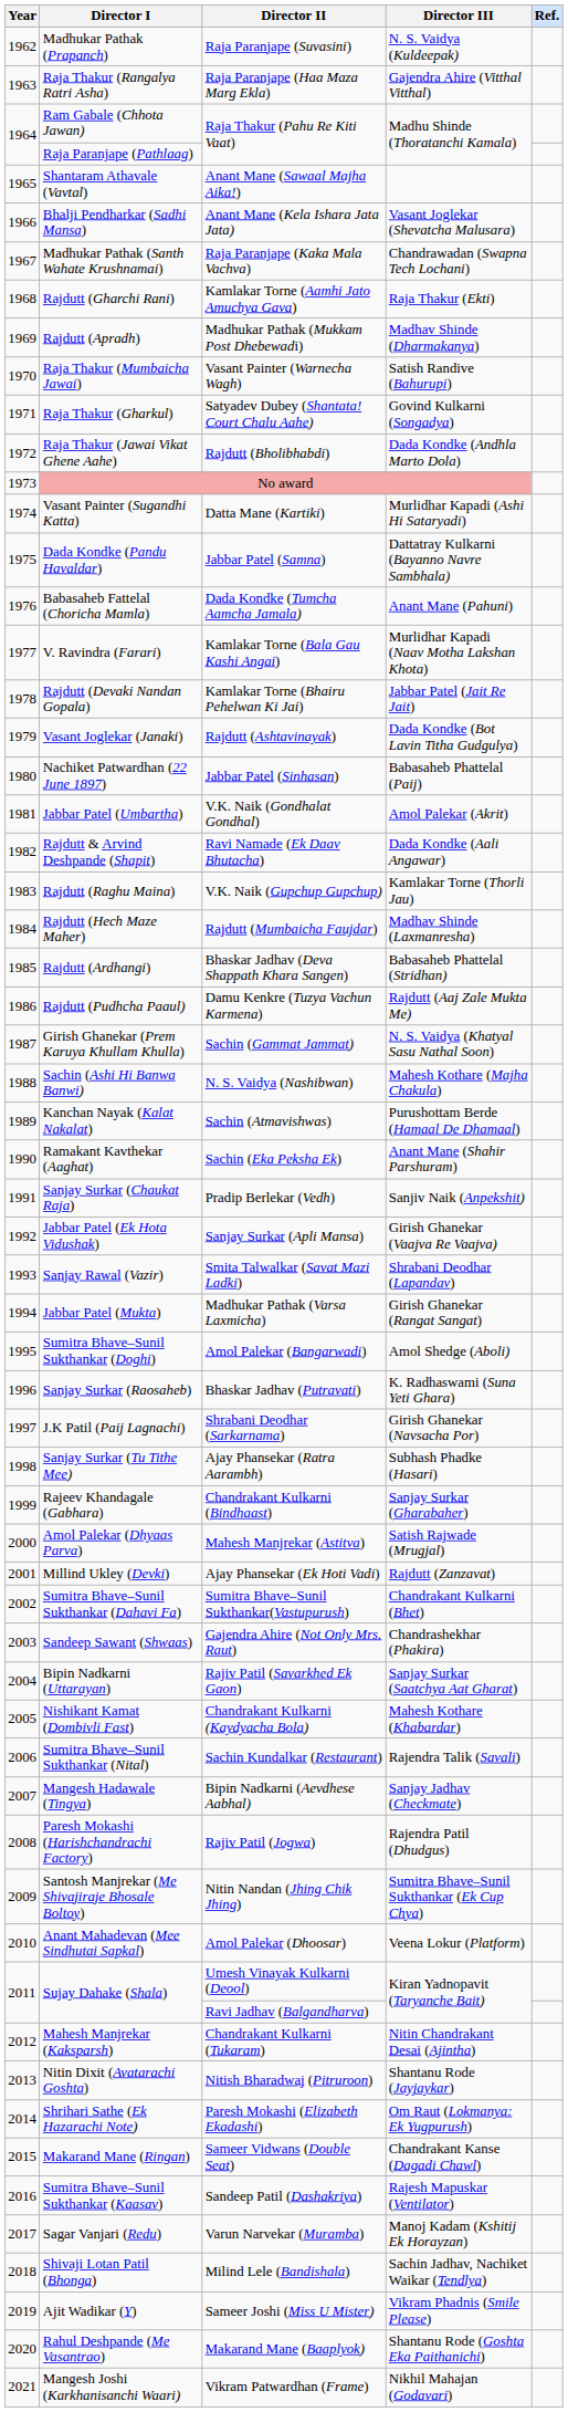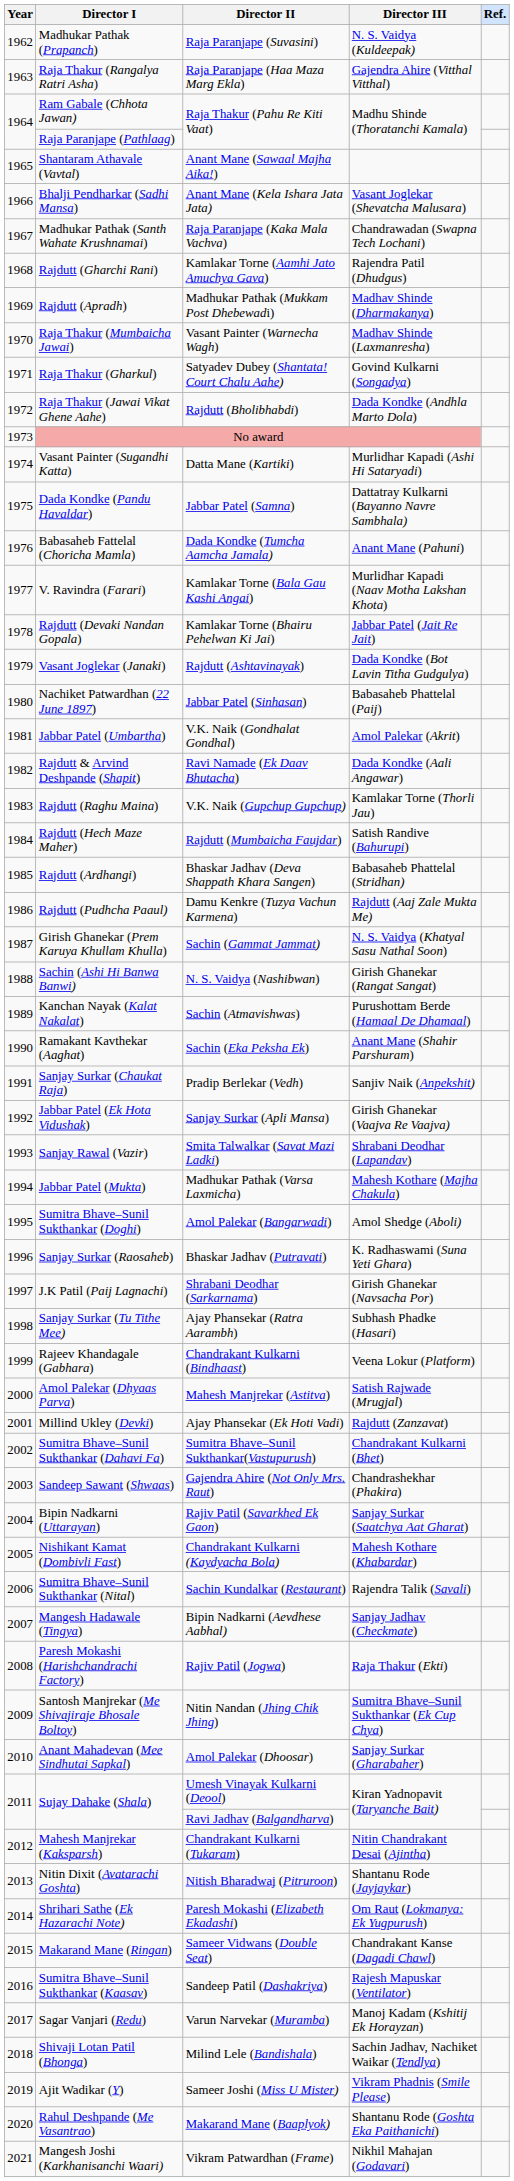 <table class="wikitable sortable" style="width:50%;">
 <tr style="background:#d1e4fd;">
 <th>Year</th>
 <th>Director I</th>
 <th>Director II</th>
 <th>Director III</th>
 <td><strong>Ref.</strong></td>
 </tr>
 <tr>
 <td>1962</td>
 <td>Madhukar Pathak (<em><a href='#'>Prapanch</a></em>)</td>
 <td><a href='#'>Raja Paranjape</a> (<em>Suvasini</em>)</td>
 <td><a href='#'>N. S. Vaidya</a> (<em>Kuldeepak)</em></td>
 <td></td>
 </tr>
 <tr>
 <td>1963</td>
 <td><a href='#'>Raja Thakur</a> (<em>Rangalya Ratri Asha</em>)</td>
 <td><a href='#'>Raja Paranjape</a> (<em>Haa Maza Marg Ekla</em>)</td>
 <td><a href='#'>Gajendra Ahire</a> (<em>Vitthal Vitthal</em>)</td>
 <td></td>
 </tr>
 <tr>
 <td rowspan="2">1964</td>
 <td><a href='#'>Ram Gabale</a> (<em>Chhota Jawan)</em></td>
 <td rowspan="2"><a href='#'>Raja Thakur</a> (<em>Pahu Re Kiti Vaat</em>)</td>
 <td rowspan="2">Madhu Shinde (<em>Thoratanchi Kamala</em>)</td>
 <td></td>
 </tr>
 <tr>
 <td><a href='#'>Raja Paranjape</a> (<em><a href='#'>Pathlaag</a></em>)</td>
 <td></td>
 </tr>
 <tr>
 <td>1965</td>
 <td><a href='#'>Shantaram Athavale</a> (<em>Vavtal</em>)</td>
 <td><a href='#'>Anant Mane</a> (<em><a href='#'>Sawaal Majha Aika!</a></em>)</td>
 <td></td>
 <td></td>
 </tr>
 <tr>
 <td>1966</td>
 <td><a href='#'>Bhalji Pendharkar</a> (<em><a href='#'>Sadhi Mansa</a></em>)</td>
 <td><a href='#'>Anant Mane</a> (<em>Kela Ishara Jata Jata)</em></td>
 <td><a href='#'>Vasant Joglekar</a> (<em>Shevatcha Malusara</em>)</td>
 <td></td>
 </tr>
 <tr>
 <td>1967</td>
 <td>Madhukar Pathak (<em>Santh Wahate Krushnamai</em>)</td>
 <td><a href='#'>Raja Paranjape</a> (<em>Kaka Mala Vachva</em>)</td>
 <td>Chandrawadan (<em>Swapna Tech Lochani</em>)</td>
 <td></td>
 </tr>
 <tr>
 <td>1968</td>
 <td><a href='#'>Rajdutt</a> (<em>Gharchi Rani</em>)</td>
 <td>Kamlakar Torne (<em><a href='#'>Aamhi Jato Amuchya Gava</a></em>)</td>
-<td><a href='#'>Raja Thakur</a> (<em>Ekti</em>)</td>
+<td>Rajendra Patil (<em>Dhudgus</em>)</td>
 <td></td>
 </tr>
 <tr>
 <td>1969</td>
 <td><a href='#'>Rajdutt</a> (<em>Apradh</em>)</td>
 <td>Madhukar Pathak (<em>Mukkam Post Dhebewad</em>i)</td>
 <td><a href='#'>Madhav Shinde</a> (<em><a href='#'>Dharmakanya</a></em>)</td>
 <td></td>
 </tr>
 <tr>
 <td>1970</td>
 <td><a href='#'>Raja Thakur</a> (<em><a href='#'>Mumbaicha Jawai</a></em>)</td>
 <td>Vasant Painter (<em>Warnecha Wagh</em>)</td>
-<td>Satish Randive (<em><a href='#'>Bahurupi</a></em>)</td>
+<td><a href='#'>Madhav Shinde</a> (<em>Laxmanresha</em>)</td>
 <td></td>
 </tr>
 <tr>
 <td>1971</td>
 <td><a href='#'>Raja Thakur</a> (<em>Gharkul</em>)</td>
 <td>Satyadev Dubey (<em><a href='#'>Shantata! Court Chalu Aahe</a>)</em></td>
 <td>Govind Kulkarni (<em><a href='#'>Songadya</a></em>)</td>
 <td></td>
 </tr>
 <tr>
 <td>1972</td>
 <td><a href='#'>Raja Thakur</a> (<em>Jawai Vikat Ghene Aahe</em>)</td>
 <td><a href='#'>Rajdutt</a> (<em>Bholibhabdi</em>)</td>
 <td><a href='#'>Dada Kondke</a> (<em>Andhla Marto Dola</em>)</td>
 <td></td>
 </tr>
 <tr>
 <td>1973</td>
 <td colspan="3" bgcolor="#F5A9A9" align="center">No award</td>
 <td></td>
 </tr>
 <tr>
 <td>1974</td>
 <td>Vasant Painter (<em>Sugandhi Katta</em>)</td>
 <td>Datta Mane (<em>Kartiki</em>)</td>
 <td>Murlidhar Kapadi (<em>Ashi Hi Sataryadi</em>)</td>
 <td></td>
 </tr>
 <tr>
 <td>1975</td>
 <td><a href='#'>Dada Kondke</a> (<em><a href='#'>Pandu Havaldar</a></em>)</td>
 <td><a href='#'>Jabbar Patel</a> (<em><a href='#'>Samna</a></em>)</td>
 <td>Dattatray Kulkarni (<em>Bayanno Navre Sambhala)</em></td>
 <td></td>
 </tr>
 <tr>
 <td>1976</td>
 <td>Babasaheb Fattelal (<em>Choricha Mamla</em>)</td>
 <td><a href='#'>Dada Kondke</a> (<em><a href='#'>Tumcha Aamcha Jamala</a>)</em></td>
 <td><a href='#'>Anant Mane</a> (<em>Pahuni</em>)</td>
 <td></td>
 </tr>
 <tr>
 <td>1977</td>
 <td>V. Ravindra (<em>Farari</em>)</td>
 <td>Kamlakar Torne (<em><a href='#'>Bala Gau Kashi Angai</a></em>)</td>
 <td>Murlidhar Kapadi (<em>Naav Motha Lakshan Khota</em>)</td>
 <td></td>
 </tr>
 <tr>
 <td>1978</td>
 <td><a href='#'>Rajdutt</a> (<em>Devaki Nandan Gopala</em>)</td>
 <td>Kamlakar Torne (<em>Bhairu Pehelwan Ki Jai</em>)</td>
 <td><a href='#'>Jabbar Patel</a> (<em><a href='#'>Jait Re Jait</a></em>)</td>
 <td></td>
 </tr>
 <tr>
 <td>1979</td>
 <td><a href='#'>Vasant Joglekar</a> (<em>Janaki</em>)</td>
 <td><a href='#'>Rajdutt</a> (<em><a href='#'>Ashtavinayak</a></em>)</td>
 <td><a href='#'>Dada Kondke</a> (<em>Bot Lavin Titha Gudgulya</em>)</td>
 <td></td>
 </tr>
 <tr>
 <td>1980</td>
 <td>Nachiket Patwardhan (<em><a href='#'>22 June 1897</a></em>)</td>
 <td><a href='#'>Jabbar Patel</a> (<em><a href='#'>Sinhasan</a></em>)</td>
 <td>Babasaheb Phattelal (<em>Paij</em>)</td>
 <td></td>
 </tr>
 <tr>
 <td>1981</td>
 <td><a href='#'>Jabbar Patel</a> (<em><a href='#'>Umbartha</a></em>)</td>
 <td>V.K. Naik (<em>Gondhalat Gondhal</em>)</td>
 <td><a href='#'>Amol Palekar</a> (<em>Akrit</em>)</td>
 <td></td>
 </tr>
 <tr>
 <td>1982</td>
 <td><a href='#'>Rajdutt</a> & <a href='#'>Arvind Deshpande</a> (<em><a href='#'>Shapit</a></em>)</td>
 <td><a href='#'>Ravi Namade</a> (<em><a href='#'>Ek Daav Bhutacha</a></em>)</td>
 <td><a href='#'>Dada Kondke</a> (<em>Aali Angawar</em>)</td>
 <td></td>
 </tr>
 <tr>
 <td>1983</td>
 <td><a href='#'>Rajdutt</a> (<em>Raghu Maina</em>)</td>
 <td>V.K. Naik (<em><a href='#'>Gupchup Gupchup</a>)</em></td>
 <td>Kamlakar Torne (<em>Thorli Jau</em>)</td>
 <td></td>
 </tr>
 <tr>
 <td>1984</td>
 <td><a href='#'>Rajdutt</a> (<em>Hech Maze Maher</em>)</td>
 <td><a href='#'>Rajdutt</a> (<em><a href='#'>Mumbaicha Faujdar</a></em>)</td>
-<td><a href='#'>Madhav Shinde</a> (<em>Laxmanresha</em>)</td>
+<td>Satish Randive (<em><a href='#'>Bahurupi</a></em>)</td>
 <td></td>
 </tr>
 <tr>
 <td>1985</td>
 <td><a href='#'>Rajdutt</a> (<em>Ardhangi</em>)</td>
 <td>Bhaskar Jadhav (<em>Deva Shappath Khara Sangen</em>)</td>
 <td>Babasaheb Phattelal (<em>Stridhan)</em></td>
 <td></td>
 </tr>
 <tr>
 <td>1986</td>
 <td><a href='#'>Rajdutt</a> (<em>Pudhcha Paaul)</em></td>
 <td>Damu Kenkre (<em>Tuzya Vachun Karmena</em>)</td>
 <td><a href='#'>Rajdutt</a> (<em>Aaj Zale Mukta Me)</em></td>
 <td></td>
 </tr>
 <tr>
 <td>1987</td>
 <td>Girish Ghanekar (<em>Prem Karuya Khullam Khulla</em>)</td>
 <td><a href='#'>Sachin</a> (<em><a href='#'>Gammat Jammat</a>)</em></td>
 <td><a href='#'>N. S. Vaidya</a> (<em>Khatyal Sasu Nathal Soon</em>)</td>
 <td></td>
 </tr>
 <tr>
 <td>1988</td>
 <td><a href='#'>Sachin</a> (<em><a href='#'>Ashi Hi Banwa Banwi</a>)</em></td>
 <td><a href='#'>N. S. Vaidya</a> (<em>Nashibwan</em>)</td>
-<td><a href='#'>Mahesh Kothare</a> (<em><a href='#'>Majha Chakula</a></em>)</td>
+<td>Girish Ghanekar (<em>Rangat Sangat</em>)</td>
 <td></td>
 </tr>
 <tr>
 <td>1989</td>
 <td>Kanchan Nayak (<em><a href='#'>Kalat Nakalat</a></em>)</td>
 <td><a href='#'>Sachin</a> (<em>Atmavishwas</em>)</td>
 <td>Purushottam Berde (<em><a href='#'>Hamaal De Dhamaal</a></em>)</td>
 <td></td>
 </tr>
 <tr>
 <td>1990</td>
 <td>Ramakant Kavthekar (<em>Aaghat</em>)</td>
 <td><a href='#'>Sachin</a> (<em><a href='#'>Eka Peksha Ek</a></em>)</td>
 <td><a href='#'>Anant Mane</a> (<em>Shahir Parshuram</em>)</td>
 <td></td>
 </tr>
 <tr>
 <td>1991</td>
 <td><a href='#'>Sanjay Surkar</a> (<em><a href='#'>Chaukat Raja</a></em>)</td>
 <td>Pradip Berlekar (<em>Vedh</em>)</td>
 <td>Sanjiv Naik (<em><a href='#'>Anpekshit</a>)</em></td>
 <td></td>
 </tr>
 <tr>
 <td>1992</td>
 <td><a href='#'>Jabbar Patel</a> (<em><a href='#'>Ek Hota Vidushak</a></em>)</td>
 <td><a href='#'>Sanjay Surkar</a> (<em>Apli Mansa</em>)</td>
 <td>Girish Ghanekar (<em>Vaajva Re Vaajva)</em></td>
 <td></td>
 </tr>
 <tr>
 <td>1993</td>
 <td><a href='#'>Sanjay Rawal</a> (<em>Vazir</em>)</td>
 <td><a href='#'>Smita Talwalkar</a> (<em><a href='#'>Savat Mazi Ladki</a></em>)</td>
 <td><a href='#'>Shrabani Deodhar</a> (<em><a href='#'>Lapandav</a></em>)</td>
 <td></td>
 </tr>
 <tr>
 <td>1994</td>
 <td><a href='#'>Jabbar Patel</a> (<em><a href='#'>Mukta</a></em>)</td>
 <td>Madhukar Pathak (<em>Varsa Laxmicha</em>)</td>
-<td>Girish Ghanekar (<em>Rangat Sangat</em>)</td>
+<td><a href='#'>Mahesh Kothare</a> (<em><a href='#'>Majha Chakula</a></em>)</td>
 <td></td>
 </tr>
 <tr>
 <td>1995</td>
 <td><a href='#'>Sumitra Bhave–Sunil Sukthankar</a> (<em><a href='#'>Doghi</a></em>)</td>
 <td><a href='#'>Amol Palekar</a> (<em><a href='#'>Bangarwadi</a></em>)</td>
 <td>Amol Shedge (<em>Aboli)</em></td>
 <td></td>
 </tr>
 <tr>
 <td>1996</td>
 <td><a href='#'>Sanjay Surkar</a> (<em>Raosaheb</em>)</td>
 <td>Bhaskar Jadhav (<em><a href='#'>Putravati</a></em>)</td>
 <td>K. Radhaswami (<em>Suna Yeti Ghara</em>)</td>
 <td></td>
 </tr>
 <tr>
 <td>1997</td>
 <td>J.K Patil (<em>Paij Lagnachi</em>)</td>
 <td><a href='#'>Shrabani Deodhar</a> (<em><a href='#'>Sarkarnama</a></em>)</td>
 <td>Girish Ghanekar (<em>Navsacha Por</em>)</td>
 <td></td>
 </tr>
 <tr>
 <td>1998</td>
 <td><a href='#'>Sanjay Surkar</a> (<em><a href='#'>Tu Tithe Mee</a>)</em></td>
 <td>Ajay Phansekar (<em>Ratra Aarambh</em>)</td>
 <td>Subhash Phadke (<em>Hasari</em>)</td>
 <td></td>
 </tr>
 <tr>
 <td>1999</td>
 <td>Rajeev Khandagale (<em>Gabhara</em>)</td>
 <td><a href='#'>Chandrakant Kulkarni</a> (<em><a href='#'>Bindhaast</a></em>)</td>
-<td><a href='#'>Sanjay Surkar</a> (<em><a href='#'>Gharabaher</a></em>)</td>
+<td>Veena Lokur (<em>Platform</em>)</td>
 <td></td>
 </tr>
 <tr>
 <td>2000</td>
 <td><a href='#'>Amol Palekar</a> (<em><a href='#'>Dhyaas Parva</a></em>)</td>
 <td><a href='#'>Mahesh Manjrekar</a> (<em><a href='#'>Astitva</a></em>)</td>
 <td><a href='#'>Satish Rajwade</a> (<em>Mrugjal</em>)</td>
 <td></td>
 </tr>
 <tr>
 <td>2001</td>
 <td>Millind Ukley (<em><a href='#'>Devki</a></em>)</td>
 <td>Ajay Phansekar (<em>Ek Hoti Vadi</em>)</td>
 <td><a href='#'>Rajdutt</a> (<em>Zanzavat</em>)</td>
 <td></td>
 </tr>
 <tr>
 <td>2002</td>
 <td><a href='#'>Sumitra Bhave–Sunil Sukthankar</a> (<em><a href='#'>Dahavi Fa</a></em>)</td>
 <td><a href='#'>Sumitra Bhave–Sunil Sukthankar</a>(<em><a href='#'>Vastupurush</a></em>)</td>
 <td><a href='#'>Chandrakant Kulkarni</a> (<em><a href='#'>Bhet</a></em>)</td>
 <td></td>
 </tr>
 <tr>
 <td>2003</td>
 <td><a href='#'>Sandeep Sawant</a> (<em><a href='#'>Shwaas</a></em>)</td>
 <td><a href='#'>Gajendra Ahire</a> (<em><a href='#'>Not Only Mrs. Raut</a></em>)</td>
 <td>Chandrashekhar (<em>Phakira</em>)</td>
 <td></td>
 </tr>
 <tr>
 <td>2004</td>
 <td>Bipin Nadkarni (<em><a href='#'>Uttarayan</a></em>)</td>
 <td><a href='#'>Rajiv Patil</a> (<em><a href='#'>Savarkhed Ek Gaon</a></em>)</td>
 <td><a href='#'>Sanjay Surkar</a> (<em><a href='#'>Saatchya Aat Gharat</a></em>)</td>
 <td></td>
 </tr>
 <tr>
 <td>2005</td>
 <td><a href='#'>Nishikant Kamat</a> (<em><a href='#'>Dombivli Fast</a></em>)</td>
 <td><a href='#'>Chandrakant Kulkarni</a> <em>(<a href='#'>Kaydyacha Bola</a>)</em></td>
 <td><a href='#'>Mahesh Kothare</a> (<em><a href='#'>Khabardar</a></em>)</td>
 <td></td>
 </tr>
 <tr>
 <td>2006</td>
 <td><a href='#'>Sumitra Bhave–Sunil Sukthankar</a> (<em>Nital</em>)</td>
 <td><a href='#'>Sachin Kundalkar</a> (<em><a href='#'>Restaurant</a></em>)</td>
 <td>Rajendra Talik (<em><a href='#'>Savali</a></em>)</td>
 <td></td>
 </tr>
 <tr>
 <td>2007</td>
 <td><a href='#'>Mangesh Hadawale</a> (<em><a href='#'>Tingya</a></em>)</td>
 <td>Bipin Nadkarni (<em>Aevdhese Aabhal)</em></td>
 <td><a href='#'>Sanjay Jadhav</a> (<em><a href='#'>Checkmate</a></em>)</td>
 <td></td>
 </tr>
 <tr>
 <td>2008</td>
 <td><a href='#'>Paresh Mokashi</a> (<em><a href='#'>Harishchandrachi Factory</a></em>)</td>
 <td><a href='#'>Rajiv Patil</a> (<em><a href='#'>Jogwa</a></em>)</td>
-<td>Rajendra Patil (<em>Dhudgus</em>)</td>
+<td><a href='#'>Raja Thakur</a> (<em>Ekti</em>)</td>
 <td></td>
 </tr>
 <tr>
 <td>2009</td>
 <td>Santosh Manjrekar (<em><a href='#'>Me Shivajiraje Bhosale Boltoy</a></em>)</td>
 <td>Nitin Nandan (<em><a href='#'>Jhing Chik Jhing</a></em>)</td>
 <td><a href='#'>Sumitra Bhave–Sunil Sukthankar</a> (<em><a href='#'>Ek Cup Chya</a></em>)</td>
 <td></td>
 </tr>
 <tr>
 <td>2010</td>
 <td><a href='#'>Anant Mahadevan</a> (<em><a href='#'>Mee Sindhutai Sapkal</a></em>)</td>
 <td><a href='#'>Amol Palekar</a> (<em>Dhoosar</em>)</td>
-<td>Veena Lokur (<em>Platform</em>)</td>
+<td><a href='#'>Sanjay Surkar</a> (<em><a href='#'>Gharabaher</a></em>)</td>
 <td></td>
 </tr>
 <tr>
 <td rowspan="2">2011</td>
 <td rowspan="2"><a href='#'>Sujay Dahake</a> (<em><a href='#'>Shala</a></em>)</td>
 <td><a href='#'>Umesh Vinayak Kulkarni</a> (<em><a href='#'>Deool</a></em>)</td>
 <td rowspan="2">Kiran Yadnopavit (<em><a href='#'>Taryanche Bait</a>)</em></td>
 <td></td>
 </tr>
 <tr>
 <td><a href='#'>Ravi Jadhav</a> (<em><a href='#'>Balgandharva</a></em>)</td>
 <td></td>
 </tr>
 <tr>
 <td>2012</td>
 <td><a href='#'>Mahesh Manjrekar</a> (<em><a href='#'>Kaksparsh</a></em>)</td>
 <td><a href='#'>Chandrakant Kulkarni</a> (<em><a href='#'>Tukaram</a></em>)</td>
 <td><a href='#'>Nitin Chandrakant Desai</a> (<em><a href='#'>Ajintha</a></em>)</td>
 <td></td>
 </tr>
 <tr>
 <td>2013</td>
 <td>Nitin Dixit (<em><a href='#'>Avatarachi Goshta</a></em>)</td>
 <td><a href='#'>Nitish Bharadwaj</a> (<em><a href='#'>Pitruroon</a></em>)</td>
 <td>Shantanu Rode (<em><a href='#'>Jayjaykar</a></em>)</td>
 <td></td>
 </tr>
 <tr>
 <td>2014</td>
 <td><a href='#'>Shrihari Sathe</a> (<em><a href='#'>Ek Hazarachi Note</a>)</em></td>
 <td><a href='#'>Paresh Mokashi</a> (<em><a href='#'>Elizabeth Ekadashi</a></em>)</td>
 <td><a href='#'>Om Raut</a> (<em><a href='#'>Lokmanya: Ek Yugpurush</a></em>)</td>
 <td></td>
 </tr>
 <tr>
 <td>2015</td>
 <td><a href='#'>Makarand Mane</a> (<em><a href='#'>Ringan</a></em>)</td>
 <td><a href='#'>Sameer Vidwans</a> (<em><a href='#'>Double Seat</a></em>)</td>
 <td>Chandrakant Kanse (<em><a href='#'>Dagadi Chawl</a></em>)</td>
 <td></td>
 </tr>
 <tr>
 <td>2016</td>
 <td><a href='#'>Sumitra Bhave–Sunil Sukthankar</a> (<em><a href='#'>Kaasav</a></em>)</td>
 <td>Sandeep Patil (<em><a href='#'>Dashakriya</a></em>)</td>
 <td><a href='#'>Rajesh Mapuskar</a> (<em><a href='#'>Ventilator</a></em>)</td>
 <td></td>
 </tr>
 <tr>
 <td>2017</td>
 <td>Sagar Vanjari (<em><a href='#'>Redu</a></em>)</td>
 <td>Varun Narvekar (<em><a href='#'>Muramba</a></em>)</td>
 <td>Manoj Kadam (<em>Kshitij Ek Horayzan</em>)</td>
 <td></td>
 </tr>
 <tr>
 <td>2018</td>
 <td><a href='#'>Shivaji Lotan Patil</a> (<em><a href='#'>Bhonga</a></em>)</td>
 <td>Milind Lele (<em><a href='#'>Bandishala</a></em>)</td>
 <td>Sachin Jadhav, Nachiket Waikar (<em><a href='#'>Tendlya</a></em>)</td>
 <td></td>
 </tr>
 <tr>
 <td>2019</td>
 <td>Ajit Wadikar (<em><a href='#'>Y</a></em>)</td>
 <td>Sameer Joshi (<em><a href='#'>Miss U Mister</a>)</em></td>
 <td><a href='#'>Vikram Phadnis</a> (<em><a href='#'>Smile Please</a></em>)</td>
 <td></td>
 </tr>
 <tr>
 <td>2020</td>
 <td><a href='#'>Rahul Deshpande</a> (<em><a href='#'>Me Vasantrao</a></em>)</td>
 <td><a href='#'>Makarand Mane</a> (<em><a href='#'>Baaplyok</a>)</em></td>
 <td>Shantanu Rode (<em><a href='#'>Goshta Eka Paithanichi</a></em>)</td>
 <td></td>
 </tr>
 <tr>
 <td>2021</td>
 <td>Mangesh Joshi (<em>Karkhanisanchi Waari)</em></td>
 <td>Vikram Patwardhan (<em>Frame</em>)</td>
 <td>Nikhil Mahajan (<em><a href='#'>Godavari</a></em>)</td>
 <td></td>
 </tr>
 </table>
